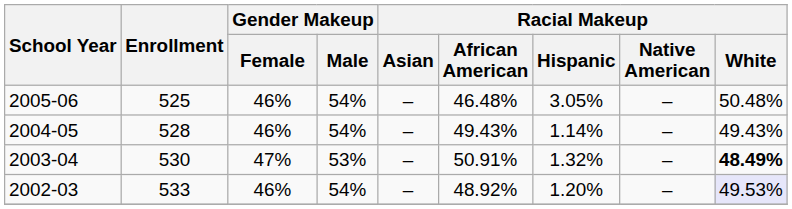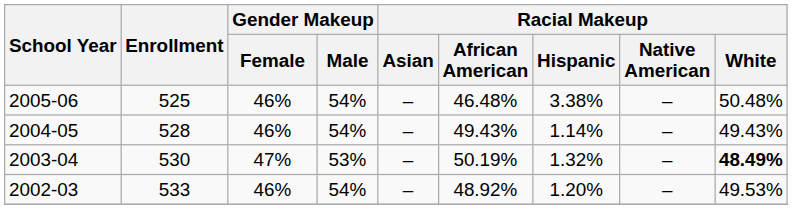 <table class="wikitable" style="font-size: 95%;">
 <tr>
 <th rowspan="2">School Year</th>
 <th rowspan="2">Enrollment</th>
 <th colspan="2">Gender Makeup</th>
 <th colspan="5">Racial Makeup</th>
 </tr>
 <tr>
 <th>Female</th>
 <th>Male</th>
 <th>Asian</th>
 <th>African <br>American</th>
 <th>Hispanic</th>
 <th>Native <br>American</th>
 <th>White</th>
 </tr>
 <tr>
 <td align="left">2005-06</td>
 <td align="center">525</td>
 <td align="center">46%</td>
 <td align="center">54%</td>
 <td align="center">–</td>
 <td align="center">46.48%</td>
-<td align="center">3.05%</td>
+<td align="center">3.38%</td>
 <td align="center">–</td>
 <td align="center">50.48%</td>
 </tr>
 <tr>
 <td align="left">2004-05</td>
 <td align="center">528</td>
 <td align="center">46%</td>
 <td align="center">54%</td>
 <td align="center">–</td>
 <td align="center">49.43%</td>
 <td align="center">1.14%</td>
 <td align="center">–</td>
 <td align="center">49.43%</td>
 </tr>
 <tr>
 <td align="left">2003-04</td>
 <td align="center">530</td>
 <td align="center">47%</td>
 <td align="center">53%</td>
 <td align="center">–</td>
-<td align="center">50.91%</td>
+<td align="center">50.19%</td>
 <td align="center">1.32%</td>
 <td align="center">–</td>
 <td align="center"><strong>48.49%</strong></td>
 </tr>
 <tr>
 <td align="left">2002-03</td>
 <td align="center">533</td>
 <td align="center">46%</td>
 <td align="center">54%</td>
 <td align="center">–</td>
 <td align="center">48.92%</td>
 <td align="center">1.20%</td>
 <td align="center">–</td>
-<td align="center" style="background: lavender;">49.53%</td>
+<td align="center">49.53%</td>
 </tr>
 <tr>
 </tr>
 </table>
